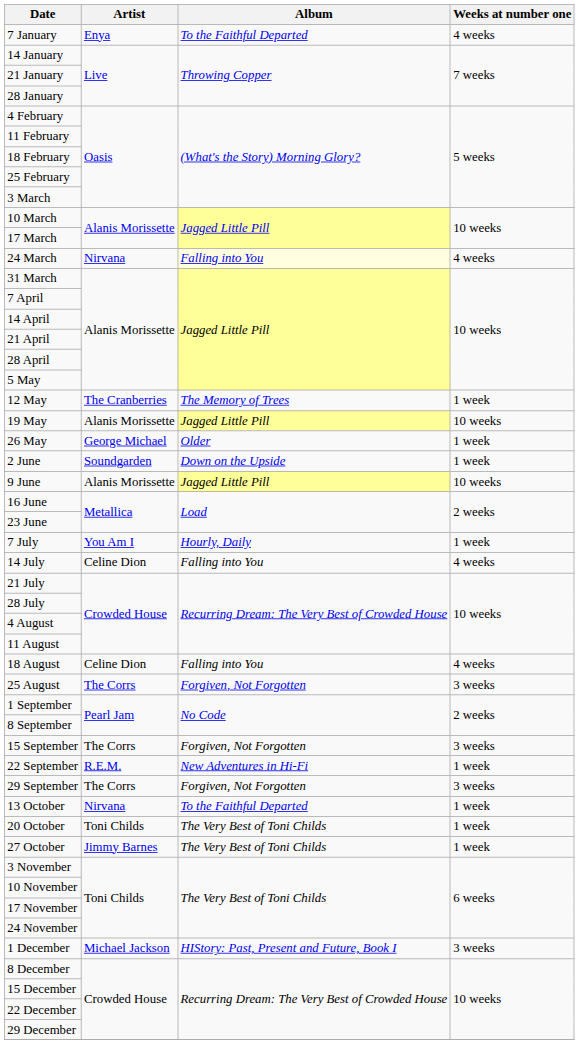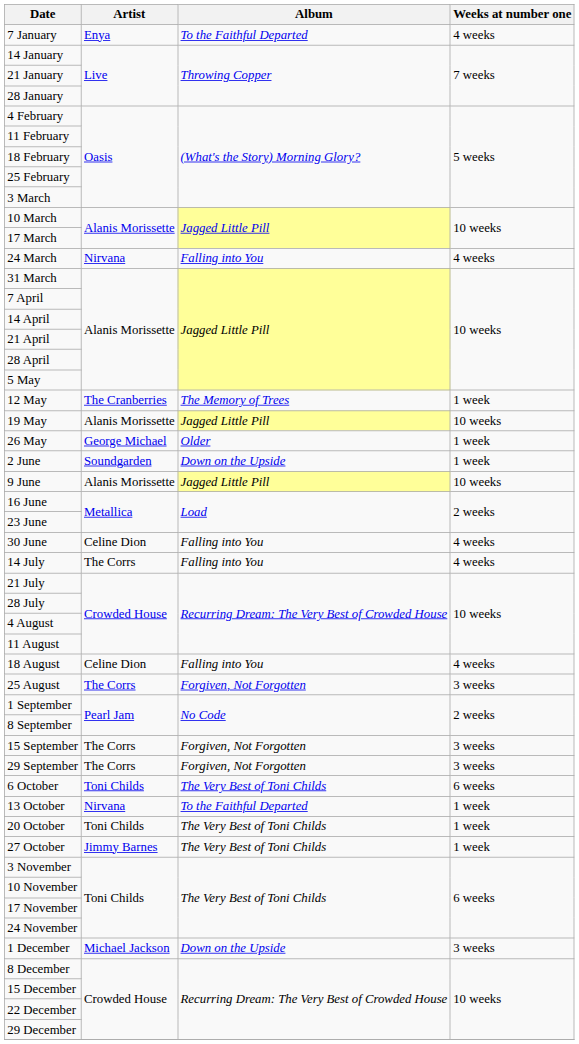 <table class="wikitable">
 <tr>
 <th>Date</th>
 <th>Artist</th>
 <th>Album</th>
 <th>Weeks at number one</th>
 </tr>
 <tr>
 <td>7 January</td>
 <td><a href='#'>Enya</a></td>
 <td><em><a href='#'>To the Faithful Departed</a></em></td>
 <td>4 weeks</td>
 </tr>
 <tr>
 <td>14 January</td>
 <td rowspan="3"><a href='#'>Live</a></td>
 <td rowspan="3"><em><a href='#'>Throwing Copper</a></em></td>
 <td rowspan="3">7 weeks</td>
 </tr>
 <tr>
 <td>21 January</td>
 </tr>
 <tr>
 <td>28 January</td>
 </tr>
 <tr>
 <td>4 February</td>
 <td rowspan="5"><a href='#'>Oasis</a></td>
 <td rowspan="5"><em><a href='#'>(What's the Story) Morning Glory?</a></em></td>
 <td rowspan="5">5 weeks</td>
 </tr>
 <tr>
 <td>11 February</td>
 </tr>
 <tr>
 <td>18 February</td>
 </tr>
 <tr>
 <td>25 February</td>
 </tr>
 <tr>
 <td>3 March</td>
 </tr>
 <tr>
 <td>10 March</td>
 <td rowspan="2"><a href='#'>Alanis Morissette</a></td>
 <td bgcolor=#FFFF99 rowspan="2"><em><a href='#'>Jagged Little Pill</a></em></td>
 <td rowspan="2">10 weeks</td>
 </tr>
 <tr>
 <td>17 March</td>
 </tr>
 <tr>
 <td>24 March</td>
 <td><a href='#'>Nirvana</a></td>
-<td style="background: lightyellow;"><em><a href='#'>Falling into You</a></em></td>
+<td><em><a href='#'>Falling into You</a></em></td>
 <td>4 weeks</td>
 </tr>
 <tr>
 <td>31 March</td>
 <td rowspan="6">Alanis Morissette</td>
 <td bgcolor=#FFFF99 rowspan="6"><em>Jagged Little Pill</em></td>
 <td rowspan="6">10 weeks</td>
 </tr>
 <tr>
 <td>7 April</td>
 </tr>
 <tr>
 <td>14 April</td>
 </tr>
 <tr>
 <td>21 April</td>
 </tr>
 <tr>
 <td>28 April</td>
 </tr>
 <tr>
 <td>5 May</td>
 </tr>
 <tr>
 <td>12 May</td>
 <td><a href='#'>The Cranberries</a></td>
 <td><em><a href='#'>The Memory of Trees</a></em></td>
 <td>1 week</td>
 </tr>
 <tr>
 <td>19 May</td>
 <td>Alanis Morissette</td>
 <td bgcolor=#FFFF99><em>Jagged Little Pill</em></td>
 <td>10 weeks</td>
 </tr>
 <tr>
 <td>26 May</td>
 <td><a href='#'>George Michael</a></td>
 <td><em><a href='#'>Older</a></em></td>
 <td>1 week</td>
 </tr>
 <tr>
 <td>2 June</td>
 <td><a href='#'>Soundgarden</a></td>
 <td><em><a href='#'>Down on the Upside</a></em></td>
 <td>1 week</td>
 </tr>
 <tr>
 <td>9 June</td>
 <td>Alanis Morissette</td>
 <td bgcolor=#FFFF99><em>Jagged Little Pill</em></td>
 <td>10 weeks</td>
 </tr>
 <tr>
 <td>16 June</td>
 <td rowspan="2"><a href='#'>Metallica</a></td>
 <td rowspan="2"><em><a href='#'>Load</a></em></td>
 <td rowspan="2">2 weeks</td>
 </tr>
 <tr>
 <td>23 June</td>
 </tr>
 <tr>
-<td>7 July</td>
-<td><a href='#'>You Am I</a></td>
-<td><em><a href='#'>Hourly, Daily</a></em></td>
-<td>1 week</td>
+<td>30 June</td>
+<td>Celine Dion</td>
+<td><em>Falling into You</em></td>
+<td>4 weeks</td>
 </tr>
 <tr>
 <td>14 July</td>
-<td>Celine Dion</td>
+<td>The Corrs</td>
 <td><em>Falling into You</em></td>
 <td>4 weeks</td>
 </tr>
 <tr>
 <td>21 July</td>
 <td rowspan="4"><a href='#'>Crowded House</a></td>
 <td rowspan="4"><em><a href='#'>Recurring Dream: The Very Best of Crowded House</a></em></td>
 <td rowspan="4">10 weeks</td>
 </tr>
 <tr>
 <td>28 July</td>
 </tr>
 <tr>
 <td>4 August</td>
 </tr>
 <tr>
 <td>11 August</td>
 </tr>
 <tr>
 <td>18 August</td>
 <td>Celine Dion</td>
 <td><em>Falling into You</em></td>
 <td>4 weeks</td>
 </tr>
 <tr>
 <td>25 August</td>
 <td><a href='#'>The Corrs</a></td>
 <td><em><a href='#'>Forgiven, Not Forgotten</a></em></td>
 <td>3 weeks</td>
 </tr>
 <tr>
 <td>1 September</td>
 <td rowspan="2"><a href='#'>Pearl Jam</a></td>
 <td rowspan="2"><em><a href='#'>No Code</a></em></td>
 <td rowspan="2">2 weeks</td>
 </tr>
 <tr>
 <td>8 September</td>
 </tr>
 <tr>
 <td>15 September</td>
 <td>The Corrs</td>
 <td><em>Forgiven, Not Forgotten</em></td>
 <td>3 weeks</td>
 </tr>
 <tr>
-<td>22 September</td>
-<td><a href='#'>R.E.M.</a></td>
-<td><em><a href='#'>New Adventures in Hi-Fi</a></em></td>
-<td>1 week</td>
-</tr>
-<tr>
 <td>29 September</td>
 <td>The Corrs</td>
 <td><em>Forgiven, Not Forgotten</em></td>
 <td>3 weeks</td>
+</tr>
+<tr>
+<td>6 October</td>
+<td><a href='#'>Toni Childs</a></td>
+<td><em><a href='#'>The Very Best of Toni Childs</a></em></td>
+<td>6 weeks</td>
 </tr>
 <tr>
 <td>13 October</td>
 <td><a href='#'>Nirvana</a></td>
 <td><em><a href='#'>To the Faithful Departed</a></em></td>
 <td>1 week</td>
 </tr>
 <tr>
 <td>20 October</td>
 <td>Toni Childs</td>
 <td><em>The Very Best of Toni Childs</em></td>
 <td>1 week</td>
 </tr>
 <tr>
 <td>27 October</td>
 <td><a href='#'>Jimmy Barnes</a></td>
 <td><em>The Very Best of Toni Childs</em></td>
 <td>1 week</td>
 </tr>
 <tr>
 <td>3 November</td>
 <td rowspan="4">Toni Childs</td>
 <td rowspan="4"><em>The Very Best of Toni Childs</em></td>
 <td rowspan="4">6 weeks</td>
 </tr>
 <tr>
 <td>10 November</td>
 </tr>
 <tr>
 <td>17 November</td>
 </tr>
 <tr>
 <td>24 November</td>
 </tr>
 <tr>
 <td>1 December</td>
 <td><a href='#'>Michael Jackson</a></td>
-<td><em><a href='#'>HIStory: Past, Present and Future, Book I</a></em></td>
+<td><em><a href='#'>Down on the Upside</a></em></td>
 <td>3 weeks</td>
 </tr>
 <tr>
 <td>8 December</td>
 <td rowspan="4">Crowded House</td>
 <td rowspan="4"><em>Recurring Dream: The Very Best of Crowded House</em></td>
 <td rowspan="4">10 weeks</td>
 </tr>
 <tr>
 <td>15 December</td>
 </tr>
 <tr>
 <td>22 December</td>
 </tr>
 <tr>
 <td>29 December</td>
 </tr>
 <tr>
 </tr>
 </table>
